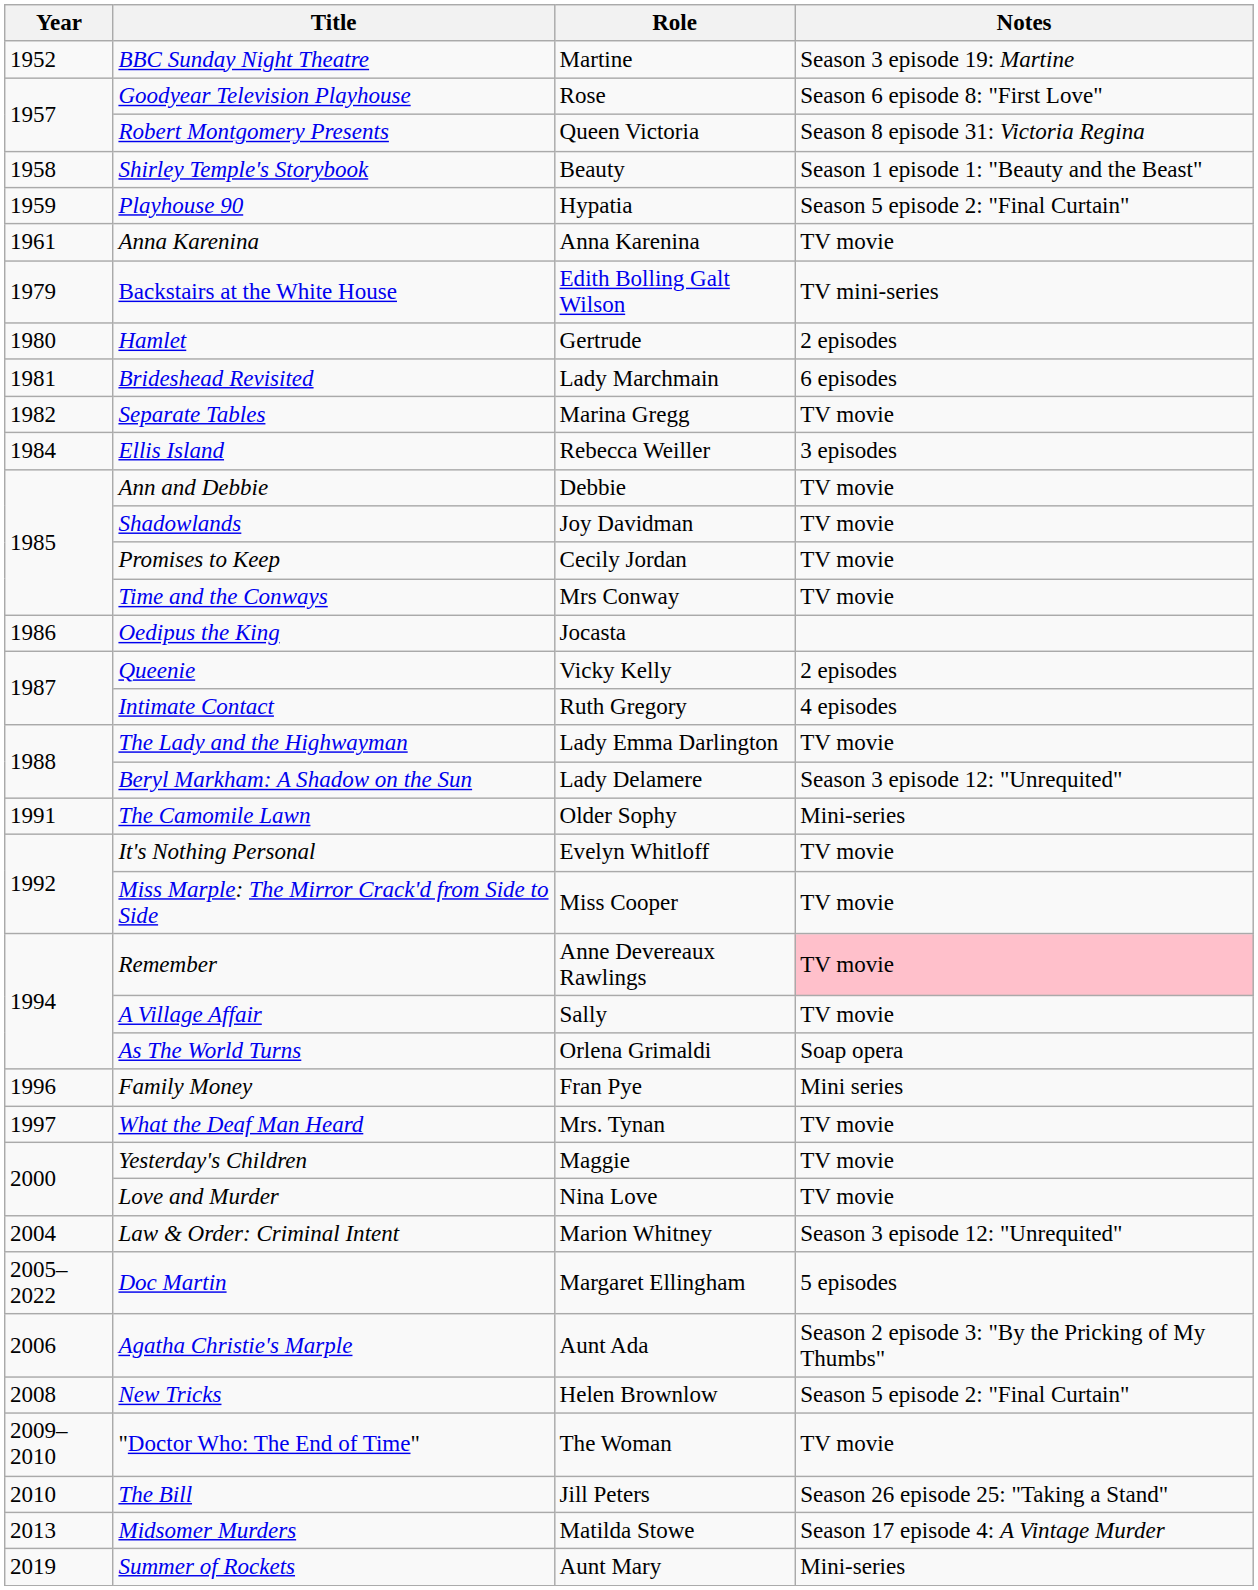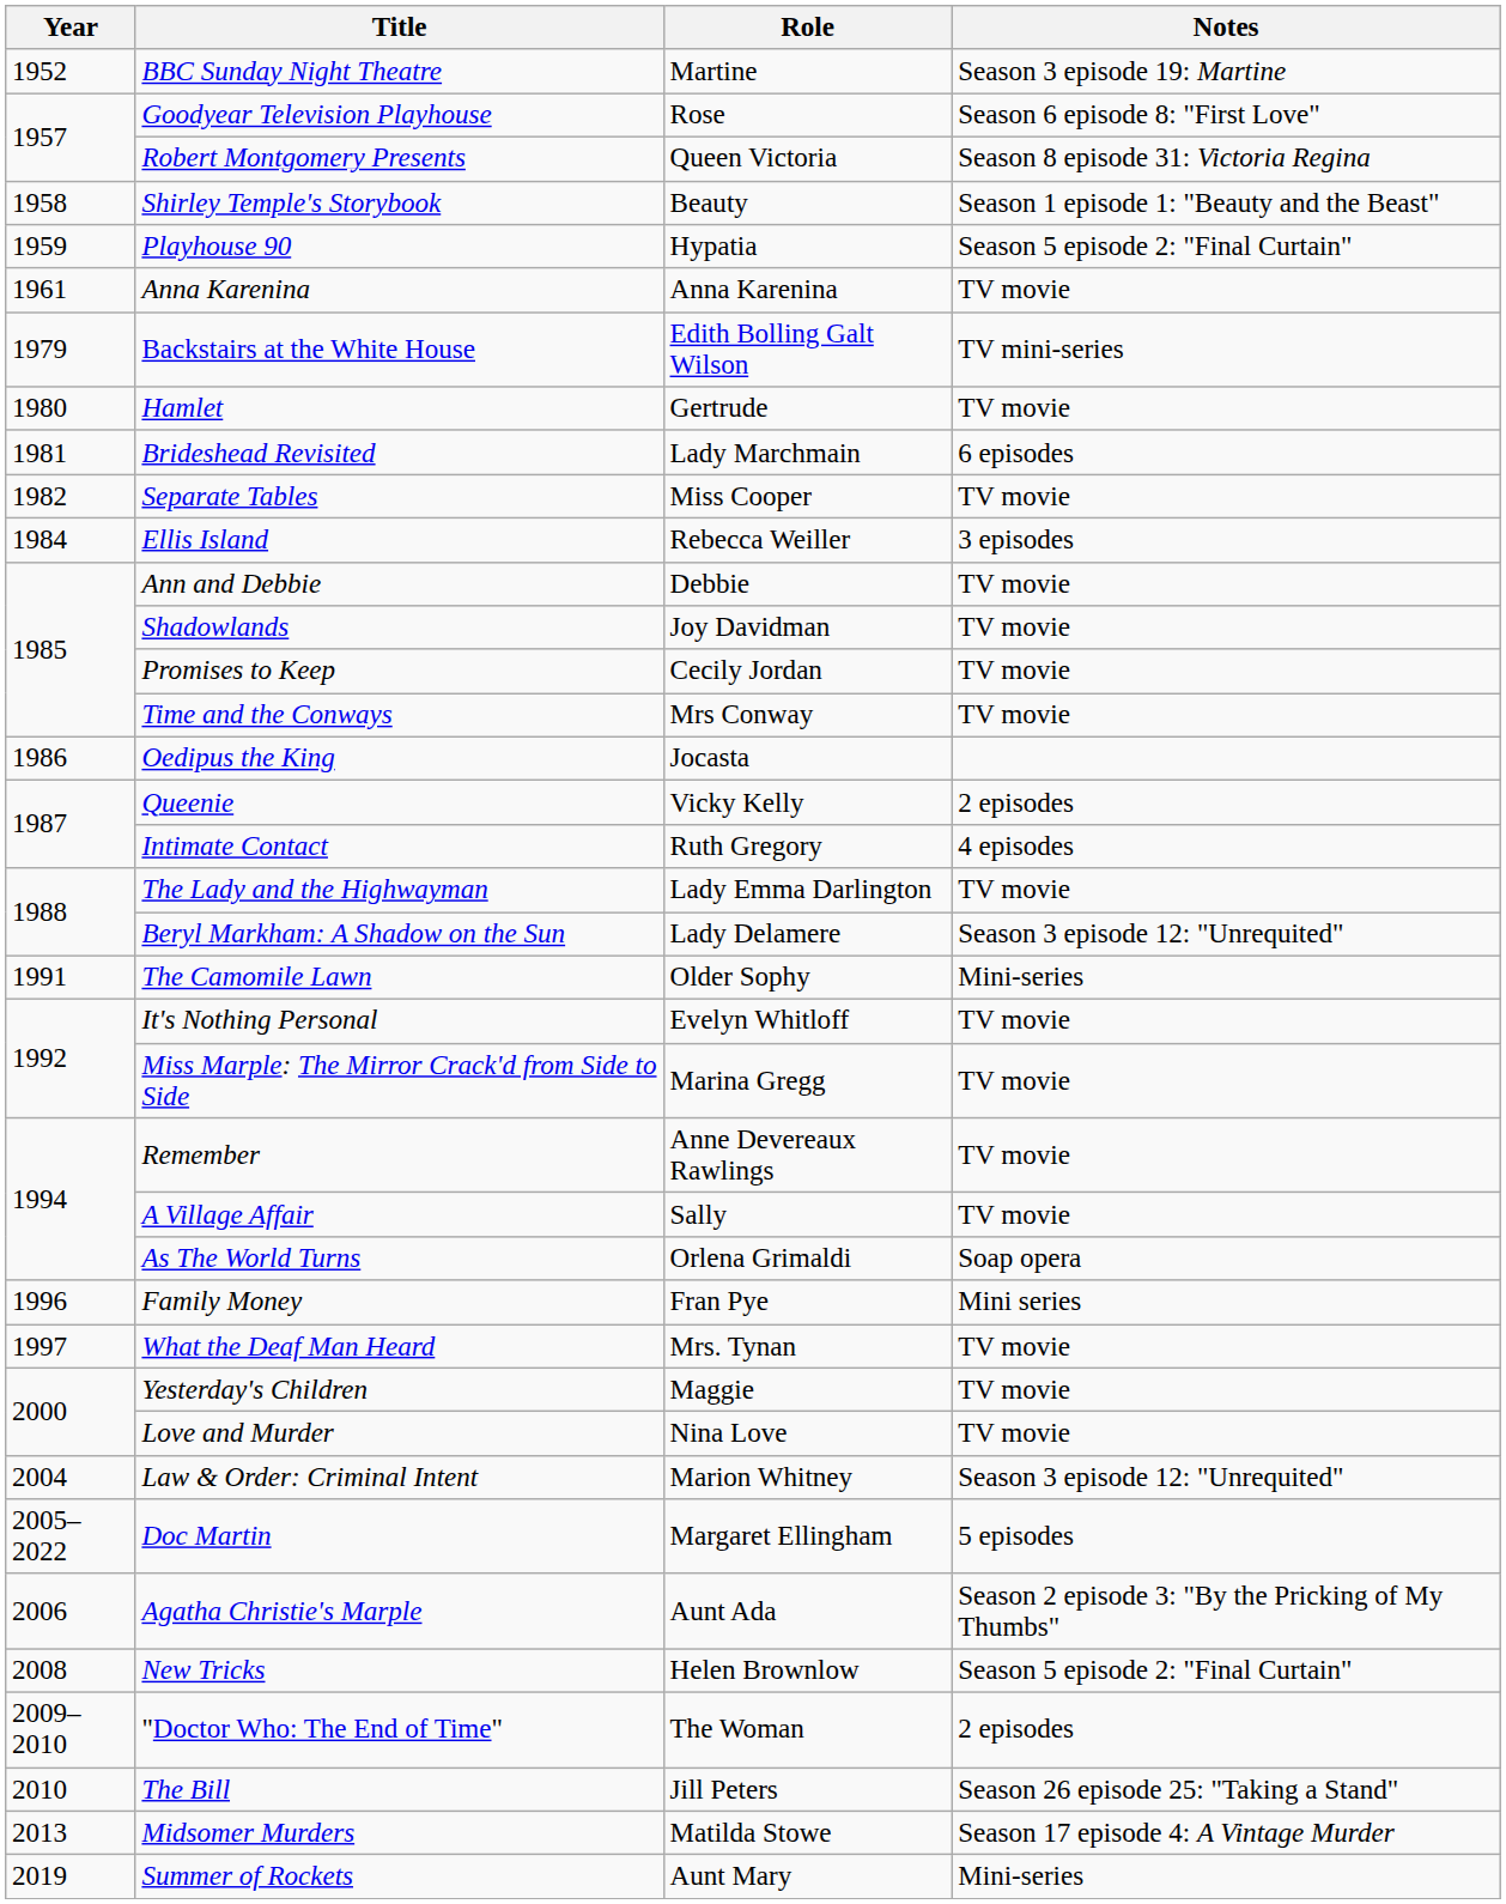 <table class="wikitable sortable">
 <tr>
 <th>Year</th>
 <th>Title</th>
 <th>Role</th>
 <th>Notes</th>
 </tr>
 <tr>
 <td>1952</td>
 <td><em><a href='#'>BBC Sunday Night Theatre</a></em></td>
 <td>Martine</td>
 <td>Season 3 episode 19: <em>Martine</em></td>
 </tr>
 <tr>
 <td rowspan=2>1957</td>
 <td><em><a href='#'>Goodyear Television Playhouse</a></em></td>
 <td>Rose</td>
 <td>Season 6 episode 8: "First Love"</td>
 </tr>
 <tr>
 <td><em><a href='#'>Robert Montgomery Presents</a></em></td>
 <td>Queen Victoria</td>
 <td>Season 8 episode 31: <em>Victoria Regina</em></td>
 </tr>
 <tr>
 <td>1958</td>
 <td><em><a href='#'>Shirley Temple's Storybook</a></em></td>
 <td>Beauty</td>
 <td>Season 1 episode 1: "Beauty and the Beast"</td>
 </tr>
 <tr>
 <td>1959</td>
 <td><em><a href='#'>Playhouse 90</a></em></td>
 <td>Hypatia</td>
 <td>Season 5 episode 2: "Final Curtain"</td>
 </tr>
 <tr>
 <td>1961</td>
 <td><em>Anna Karenina</em></td>
 <td>Anna Karenina</td>
 <td>TV movie</td>
 </tr>
 <tr>
 <td>1979</td>
 <td><a href='#'>Backstairs at the White House</a></td>
 <td><a href='#'>Edith Bolling Galt Wilson</a></td>
 <td>TV mini-series</td>
 </tr>
 <tr>
 <td>1980</td>
 <td><em><a href='#'>Hamlet</a></em></td>
 <td>Gertrude</td>
-<td>2 episodes</td>
+<td>TV movie</td>
 </tr>
 <tr>
 <td>1981</td>
 <td><em><a href='#'>Brideshead Revisited</a></em></td>
 <td>Lady Marchmain</td>
 <td>6 episodes</td>
 </tr>
 <tr>
 <td>1982</td>
 <td><em><a href='#'>Separate Tables</a></em></td>
-<td>Marina Gregg</td>
+<td>Miss Cooper</td>
 <td>TV movie</td>
 </tr>
 <tr>
 <td>1984</td>
 <td><em><a href='#'>Ellis Island</a></em></td>
 <td>Rebecca Weiller</td>
 <td>3 episodes</td>
 </tr>
 <tr>
 <td rowspan=4>1985</td>
 <td><em>Ann and Debbie</em></td>
 <td>Debbie</td>
 <td>TV movie</td>
 </tr>
 <tr>
 <td><em><a href='#'>Shadowlands</a></em></td>
 <td>Joy Davidman</td>
 <td>TV movie</td>
 </tr>
 <tr>
 <td><em>Promises to Keep</em></td>
 <td>Cecily Jordan</td>
 <td>TV movie</td>
 </tr>
 <tr>
 <td><em><a href='#'>Time and the Conways</a></em></td>
 <td>Mrs Conway</td>
 <td>TV movie</td>
 </tr>
 <tr>
 <td>1986</td>
 <td><em><a href='#'>Oedipus the King</a></em></td>
 <td>Jocasta</td>
 <td></td>
 </tr>
 <tr>
 <td rowspan=2>1987</td>
 <td><em><a href='#'>Queenie</a></em></td>
 <td>Vicky Kelly</td>
 <td>2 episodes</td>
 </tr>
 <tr>
 <td><em><a href='#'>Intimate Contact</a></em></td>
 <td>Ruth Gregory</td>
 <td>4 episodes</td>
 </tr>
 <tr>
 <td rowspan=2>1988</td>
 <td><em><a href='#'>The Lady and the Highwayman</a></em></td>
 <td>Lady Emma Darlington</td>
 <td>TV movie</td>
 </tr>
 <tr>
 <td><em><a href='#'>Beryl Markham: A Shadow on the Sun</a></em></td>
 <td>Lady Delamere</td>
 <td>Season 3 episode 12: "Unrequited"</td>
 </tr>
 <tr>
 <td>1991</td>
 <td><em><a href='#'>The Camomile Lawn</a></em></td>
 <td>Older Sophy</td>
 <td>Mini-series</td>
 </tr>
 <tr>
 <td rowspan=2>1992</td>
 <td><em>It's Nothing Personal</em></td>
 <td>Evelyn Whitloff</td>
 <td>TV movie</td>
 </tr>
 <tr>
 <td><em><a href='#'>Miss Marple</a>: <a href='#'>The Mirror Crack'd from Side to Side</a></em></td>
-<td>Miss Cooper</td>
+<td>Marina Gregg</td>
 <td>TV movie</td>
 </tr>
 <tr>
 <td rowspan=3>1994</td>
 <td><em>Remember</em></td>
 <td>Anne Devereaux Rawlings</td>
-<td style="background: pink;">TV movie</td>
+<td>TV movie</td>
 </tr>
 <tr>
 <td><em><a href='#'>A Village Affair</a></em></td>
 <td>Sally</td>
 <td>TV movie</td>
 </tr>
 <tr>
 <td><em><a href='#'>As The World Turns</a></em></td>
 <td>Orlena Grimaldi</td>
 <td>Soap opera</td>
 </tr>
 <tr>
 <td>1996</td>
 <td><em>Family Money</em></td>
 <td>Fran Pye</td>
 <td>Mini series</td>
 </tr>
 <tr ->
 <td>1997</td>
 <td><em><a href='#'>What the Deaf Man Heard</a></em></td>
 <td>Mrs. Tynan</td>
 <td>TV movie</td>
 </tr>
 <tr>
 <td rowspan=2>2000</td>
 <td><em>Yesterday's Children</em></td>
 <td>Maggie</td>
 <td>TV movie</td>
 </tr>
 <tr>
 <td><em>Love and Murder</em></td>
 <td>Nina Love</td>
 <td>TV movie</td>
 </tr>
 <tr>
 <td>2004</td>
 <td><em>Law & Order: Criminal Intent</em></td>
 <td>Marion Whitney</td>
 <td>Season 3 episode 12: "Unrequited"</td>
 </tr>
 <tr>
 <td>2005–2022</td>
 <td><em><a href='#'>Doc Martin</a></em></td>
 <td>Margaret Ellingham</td>
 <td>5 episodes</td>
 </tr>
 <tr>
 <td>2006</td>
 <td><em><a href='#'>Agatha Christie's Marple</a></em></td>
 <td>Aunt Ada</td>
 <td>Season 2 episode 3: "By the Pricking of My Thumbs"</td>
 </tr>
 <tr>
 <td>2008</td>
 <td><em><a href='#'>New Tricks</a></em></td>
 <td>Helen Brownlow</td>
 <td>Season 5 episode 2: "Final Curtain"</td>
 </tr>
 <tr>
 <td>2009–2010</td>
 <td>"<a href='#'>Doctor Who: The End of Time</a>"</td>
 <td>The Woman</td>
-<td>TV movie</td>
+<td>2 episodes</td>
 </tr>
 <tr>
 <td>2010</td>
 <td><em><a href='#'>The Bill</a></em></td>
 <td>Jill Peters</td>
 <td>Season 26 episode 25: "Taking a Stand"</td>
 </tr>
 <tr>
 <td>2013</td>
 <td><em><a href='#'>Midsomer Murders</a></em></td>
 <td>Matilda Stowe</td>
 <td>Season 17 episode 4: <em>A Vintage Murder</em></td>
 </tr>
 <tr>
 <td>2019</td>
 <td><em><a href='#'>Summer of Rockets</a></em></td>
 <td>Aunt Mary</td>
 <td>Mini-series</td>
 </tr>
 <tr>
 </tr>
 </table>
